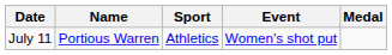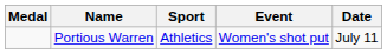 <table class="wikitable sortable" style="font-size: 95%;">
 <tr>
-<th>Date</th>
+<th>Medal</th>
 <th>Name</th>
 <th>Sport</th>
 <th>Event</th>
-<th>Medal</th>
+<th>Date</th>
 </tr>
 <tr>
-<td>July 11</td>
+<td></td>
 <td><a href='#'>Portious Warren</a></td>
 <td><a href='#'>Athletics</a></td>
 <td><a href='#'>Women's shot put</a></td>
-<td></td>
+<td>July 11</td>
 </tr>
 </table>
